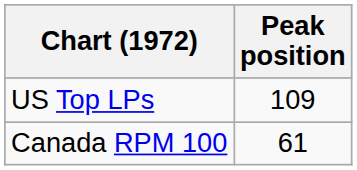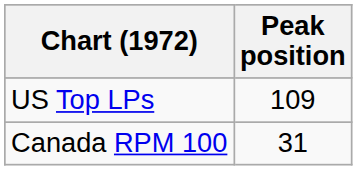 <table class="wikitable sortable">
 <tr>
 <th>Chart (1972)</th>
 <th>Peak<br>position</th>
 </tr>
 <tr>
 <td>US <a href='#'>Top LPs</a></td>
 <td style="text-align:center;">109</td>
 </tr>
 <tr>
 <td>Canada <a href='#'>RPM 100</a></td>
-<td style="text-align:center;">61</td>
+<td style="text-align:center;">31</td>
 </tr>
 </table>
